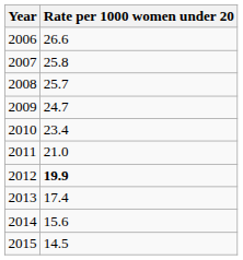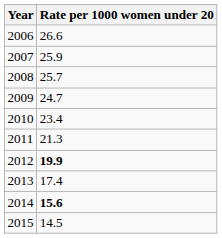 <table class="wikitable">
 <tr>
 <th>Year</th>
 <th>Rate per 1000 women under 20</th>
 </tr>
 <tr>
 <td>2006</td>
 <td>26.6</td>
 </tr>
 <tr>
 <td>2007</td>
-<td>25.8</td>
+<td>25.9</td>
 </tr>
 <tr>
 <td>2008</td>
 <td>25.7</td>
 </tr>
 <tr>
 <td>2009</td>
 <td>24.7</td>
 </tr>
 <tr>
 <td>2010</td>
 <td>23.4</td>
 </tr>
 <tr>
 <td>2011</td>
-<td>21.0</td>
+<td>21.3</td>
 </tr>
 <tr>
 <td>2012</td>
 <td><strong>19.9</strong></td>
 </tr>
 <tr>
 <td>2013</td>
 <td>17.4</td>
 </tr>
 <tr>
 <td>2014</td>
-<td>15.6</td>
+<td><strong>15.6</strong></td>
 </tr>
 <tr>
 <td>2015</td>
 <td>14.5</td>
 </tr>
 </table>
